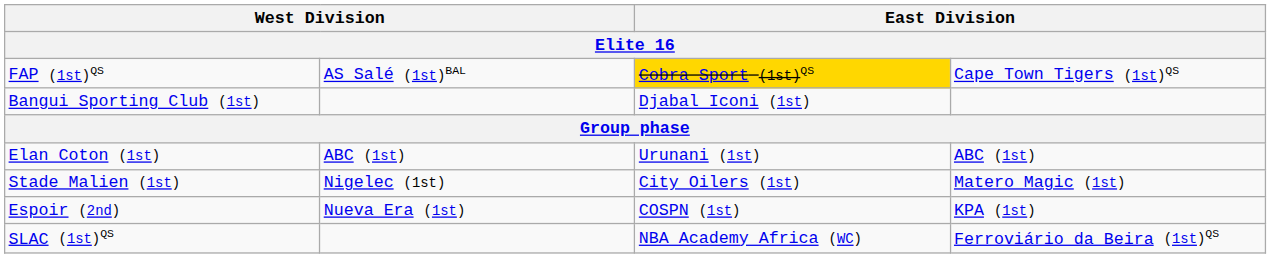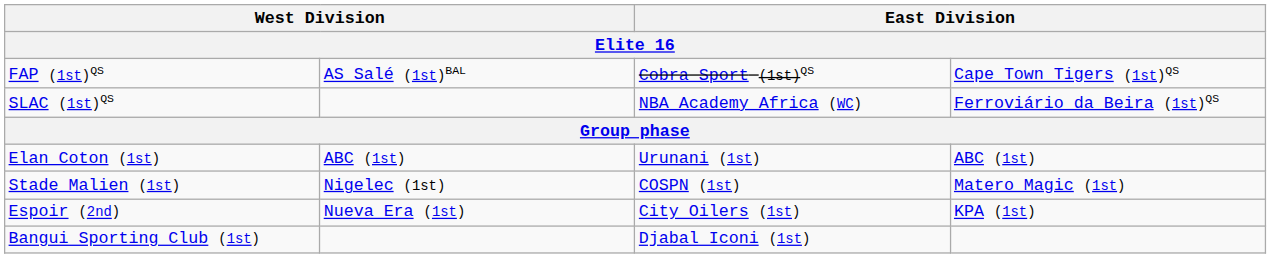 <table class="wikitable">
 <tr>
 <th colspan="2">West Division</th>
 <th colspan="2">East Division</th>
 </tr>
 <tr>
 <th colspan="4"><a href='#'>Elite 16</a></th>
 </tr>
 <tr>
 <td> <a href='#'>FAP</a> <small>(<a href='#'>1st</a>)<sup>QS</sup></small></td>
 <td> <a href='#'>AS Salé</a> <small>(<a href='#'>1st</a>)<sup>BAL</sup></small></td>
-<td style="background: gold;"> <s><a href='#'>Cobra Sport</a> <small>(1st)</small></s><small><sup>QS</sup></small></td>
+<td> <s><a href='#'>Cobra Sport</a> <small>(1st)</small></s><small><sup>QS</sup></small></td>
 <td> <a href='#'>Cape Town Tigers</a> <small>(<a href='#'>1st</a>)<sup>QS</sup></small></td>
 </tr>
 <tr>
-<td> <a href='#'>Bangui Sporting Club</a> <small>(<a href='#'>1st</a>)</small></td>
+<td> <a href='#'>SLAC</a> <small>(<a href='#'>1st</a>)<sup>QS</sup></small></td>
 <td></td>
-<td> <a href='#'>Djabal Iconi</a> <small>(<a href='#'>1st</a>)</small></td>
-<td></td>
+<td><a href='#'>NBA Academy Africa</a> <small>(<a href='#'>WC</a>)</small></td>
+<td> <a href='#'>Ferroviário da Beira</a> <small>(<a href='#'>1st</a>)<sup>QS</sup></small></td>
 </tr>
 <tr>
 <th colspan="4"><a href='#'>Group phase</a></th>
 </tr>
 <tr>
 <td width="240"> <a href='#'>Elan Coton</a> <small>(<a href='#'>1st</a>)</small></td>
 <td width="240"> <a href='#'>ABC</a> <small>(<a href='#'>1st</a>)</small></td>
 <td width="240"> <a href='#'>Urunani</a> <small>(<a href='#'>1st</a>)</small></td>
 <td> <a href='#'>ABC</a> <small>(<a href='#'>1st</a>)</small></td>
 </tr>
 <tr>
 <td> <a href='#'>Stade Malien</a> <small>(<a href='#'>1st</a>)</small></td>
 <td> <a href='#'>Nigelec</a> <small>(1st)</small></td>
-<td> <a href='#'>City Oilers</a> <small>(<a href='#'>1st</a>)</small></td>
+<td> <a href='#'>COSPN</a> <small>(<a href='#'>1st</a>)</small></td>
 <td width="240"> <a href='#'>Matero Magic</a> <small>(<a href='#'>1st</a>)</small></td>
 </tr>
 <tr>
 <td> <a href='#'>Espoir</a> <small>(<a href='#'>2nd</a>)</small></td>
 <td> <a href='#'>Nueva Era</a> <small>(<a href='#'>1st</a>)</small></td>
-<td> <a href='#'>COSPN</a> <small>(<a href='#'>1st</a>)</small></td>
+<td> <a href='#'>City Oilers</a> <small>(<a href='#'>1st</a>)</small></td>
 <td> <a href='#'>KPA</a> <small>(<a href='#'>1st</a>)</small></td>
 </tr>
 <tr>
-<td> <a href='#'>SLAC</a> <small>(<a href='#'>1st</a>)<sup>QS</sup></small></td>
+<td> <a href='#'>Bangui Sporting Club</a> <small>(<a href='#'>1st</a>)</small></td>
 <td></td>
-<td><a href='#'>NBA Academy Africa</a> <small>(<a href='#'>WC</a>)</small></td>
-<td> <a href='#'>Ferroviário da Beira</a> <small>(<a href='#'>1st</a>)<sup>QS</sup></small></td>
+<td> <a href='#'>Djabal Iconi</a> <small>(<a href='#'>1st</a>)</small></td>
+<td></td>
 </tr>
 </table>
